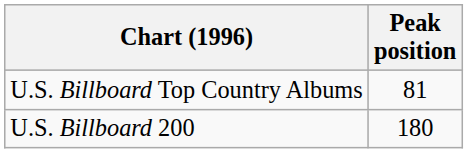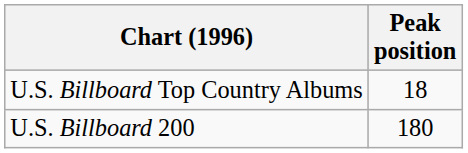 <table class="wikitable">
 <tr>
 <th>Chart (1996)</th>
 <th>Peak<br>position</th>
 </tr>
 <tr>
 <td>U.S. <em>Billboard</em> Top Country Albums</td>
-<td align="center">81</td>
+<td align="center">18</td>
 </tr>
 <tr>
 <td>U.S. <em>Billboard</em> 200</td>
 <td align="center">180</td>
 </tr>
 </table>
